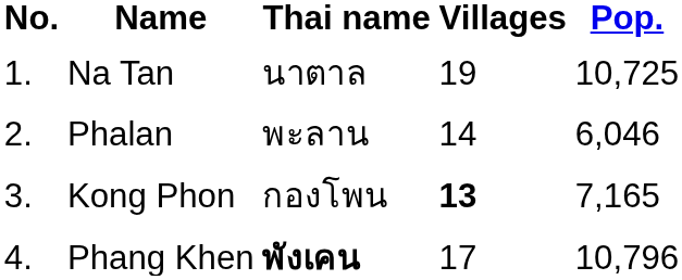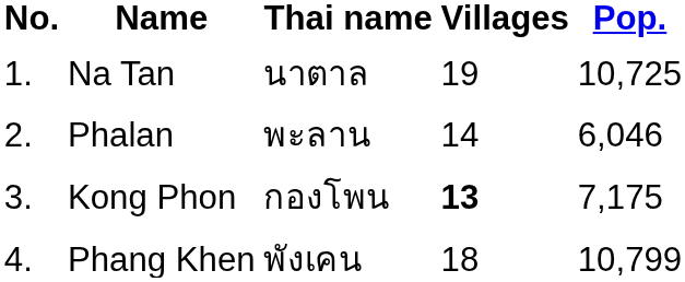 <table>
 <tr>
 <th>No.</th>
 <th>Name</th>
 <th>Thai name</th>
 <th>Villages</th>
 <th><a href='#'>Pop.</a></th>
 </tr>
 <tr>
 <td>1.</td>
 <td>Na Tan</td>
 <td>นาตาล</td>
 <td>19</td>
 <td>10,725</td>
 <td></td>
 </tr>
 <tr>
 <td>2.</td>
 <td>Phalan</td>
 <td>พะลาน</td>
 <td>14</td>
 <td>6,046</td>
 <td></td>
 </tr>
 <tr>
 <td>3.</td>
 <td>Kong Phon</td>
 <td>กองโพน</td>
 <td><strong>13</strong></td>
-<td>7,165</td>
+<td>7,175</td>
 <td></td>
 </tr>
 <tr>
 <td>4.</td>
 <td>Phang Khen</td>
-<td><strong>พังเคน</strong></td>
-<td>17</td>
-<td>10,796</td>
+<td>พังเคน</td>
+<td>18</td>
+<td>10,799</td>
 <td></td>
 </tr>
 </table>
